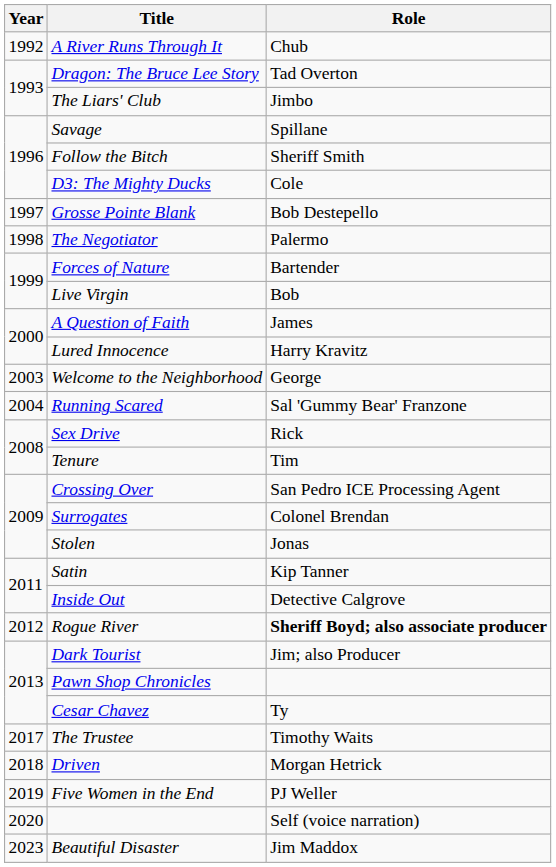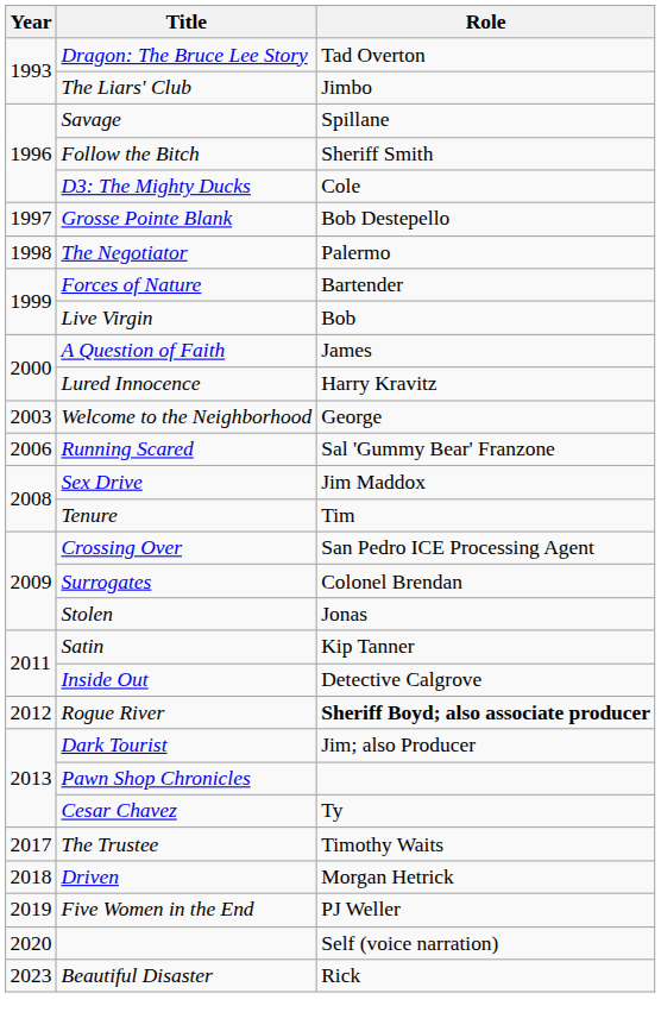 <table class="wikitable sortable">
 <tr>
 <th>Year</th>
 <th>Title</th>
 <th>Role</th>
-</tr>
-<tr>
-<td>1992</td>
-<td><em><a href='#'>A River Runs Through It</a></em></td>
-<td>Chub</td>
 </tr>
 <tr>
 <td rowspan=2>1993</td>
 <td><em><a href='#'>Dragon: The Bruce Lee Story</a></em></td>
 <td>Tad Overton</td>
 </tr>
 <tr>
 <td><em>The Liars' Club</em></td>
 <td>Jimbo</td>
 </tr>
 <tr>
 <td rowspan=3>1996</td>
 <td><em>Savage</em></td>
 <td>Spillane</td>
 </tr>
 <tr>
 <td><em>Follow the Bitch</em></td>
 <td>Sheriff Smith</td>
 </tr>
 <tr>
 <td><em><a href='#'>D3: The Mighty Ducks</a></em></td>
 <td>Cole</td>
 </tr>
 <tr>
 <td>1997</td>
 <td><em><a href='#'>Grosse Pointe Blank</a></em></td>
 <td>Bob Destepello</td>
 </tr>
 <tr>
 <td>1998</td>
 <td><em><a href='#'>The Negotiator</a></em></td>
 <td>Palermo</td>
 </tr>
 <tr>
 <td rowspan=2>1999</td>
 <td><em><a href='#'>Forces of Nature</a></em></td>
 <td>Bartender</td>
 </tr>
 <tr>
 <td><em>Live Virgin</em></td>
 <td>Bob</td>
 </tr>
 <tr>
 <td rowspan=2>2000</td>
 <td><em><a href='#'>A Question of Faith</a></em></td>
 <td>James</td>
 </tr>
 <tr>
 <td><em>Lured Innocence</em></td>
 <td>Harry Kravitz</td>
 </tr>
 <tr>
 <td>2003</td>
 <td><em>Welcome to the Neighborhood</em></td>
 <td>George</td>
 </tr>
 <tr>
-<td>2004</td>
+<td>2006</td>
 <td><em><a href='#'>Running Scared</a></em></td>
 <td>Sal 'Gummy Bear' Franzone</td>
 </tr>
 <tr>
 <td rowspan=2>2008</td>
 <td><em><a href='#'>Sex Drive</a></em></td>
-<td>Rick</td>
+<td>Jim Maddox</td>
 </tr>
 <tr>
 <td><em>Tenure</em></td>
 <td>Tim</td>
 </tr>
 <tr>
 <td rowspan=3>2009</td>
 <td><em><a href='#'>Crossing Over</a></em></td>
 <td>San Pedro ICE Processing Agent</td>
 </tr>
 <tr>
 <td><em><a href='#'>Surrogates</a></em></td>
 <td>Colonel Brendan</td>
 </tr>
 <tr>
 <td><em>Stolen</em></td>
 <td>Jonas</td>
 </tr>
 <tr>
 <td rowspan=2>2011</td>
 <td><em>Satin</em></td>
 <td>Kip Tanner</td>
 </tr>
 <tr>
 <td><em><a href='#'>Inside Out</a></em></td>
 <td>Detective Calgrove</td>
 </tr>
 <tr>
 <td>2012</td>
 <td><em>Rogue River</em></td>
 <td><strong>Sheriff Boyd; also associate producer</strong></td>
 </tr>
 <tr>
 <td rowspan=3>2013</td>
 <td><em><a href='#'>Dark Tourist</a></em></td>
 <td>Jim; also Producer</td>
 </tr>
 <tr>
 <td><em><a href='#'>Pawn Shop Chronicles</a></em></td>
 <td></td>
 </tr>
 <tr>
 <td><em><a href='#'>Cesar Chavez</a></em></td>
 <td>Ty</td>
 </tr>
 <tr>
 <td>2017</td>
 <td><em>The Trustee</em></td>
 <td>Timothy Waits</td>
 </tr>
 <tr>
 <td>2018</td>
 <td><em><a href='#'>Driven</a></em></td>
 <td>Morgan Hetrick</td>
 </tr>
 <tr>
 <td>2019</td>
 <td><em>Five Women in the End</em></td>
 <td>PJ Weller</td>
 </tr>
 <tr>
 <td>2020</td>
 <td><em></em></td>
 <td>Self (voice narration)</td>
 </tr>
 <tr>
 <td>2023</td>
 <td><em>Beautiful Disaster</em></td>
-<td>Jim Maddox</td>
+<td>Rick</td>
 </tr>
 </table>
